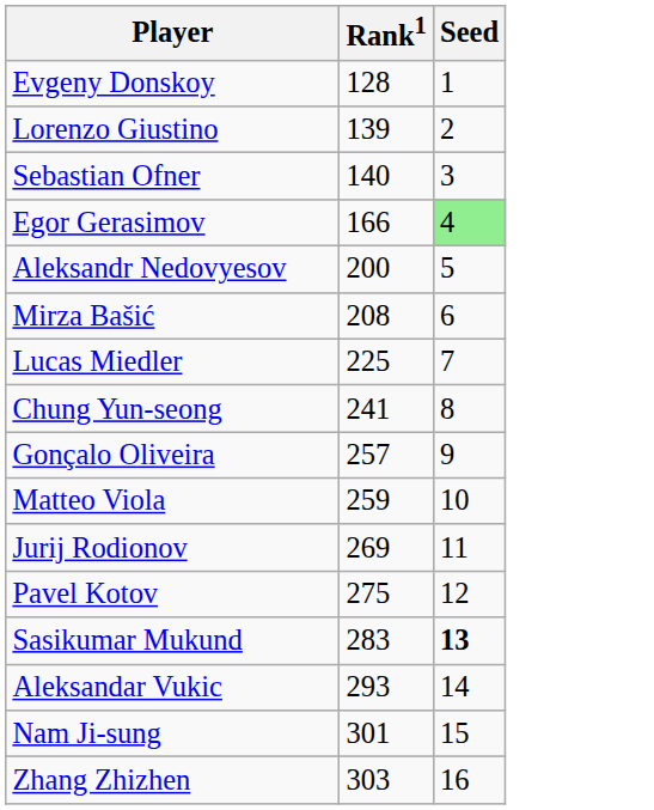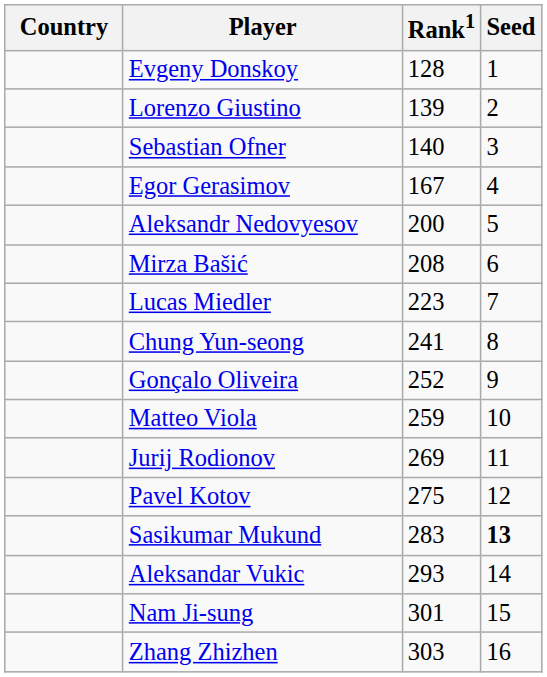 <table class="sortable wikitable">
 <tr>
+<th width="70">Country</th>
 <th width="175">Player</th>
 <th>Rank<sup>1</sup></th>
 <th>Seed</th>
 </tr>
 <tr>
+<td></td>
 <td><a href='#'>Evgeny Donskoy</a></td>
 <td>128</td>
 <td>1</td>
 </tr>
 <tr>
+<td></td>
 <td><a href='#'>Lorenzo Giustino</a></td>
 <td>139</td>
 <td>2</td>
 </tr>
 <tr>
+<td></td>
 <td><a href='#'>Sebastian Ofner</a></td>
 <td>140</td>
 <td>3</td>
 </tr>
 <tr>
+<td></td>
 <td><a href='#'>Egor Gerasimov</a></td>
-<td>166</td>
-<td style="background: lightgreen;">4</td>
+<td>167</td>
+<td>4</td>
 </tr>
 <tr>
+<td></td>
 <td><a href='#'>Aleksandr Nedovyesov</a></td>
 <td>200</td>
 <td>5</td>
 </tr>
 <tr>
+<td></td>
 <td><a href='#'>Mirza Bašić</a></td>
 <td>208</td>
 <td>6</td>
 </tr>
 <tr>
+<td></td>
 <td><a href='#'>Lucas Miedler</a></td>
-<td>225</td>
+<td>223</td>
 <td>7</td>
 </tr>
 <tr>
+<td></td>
 <td><a href='#'>Chung Yun-seong</a></td>
 <td>241</td>
 <td>8</td>
 </tr>
 <tr>
+<td></td>
 <td><a href='#'>Gonçalo Oliveira</a></td>
-<td>257</td>
+<td>252</td>
 <td>9</td>
 </tr>
 <tr>
+<td></td>
 <td><a href='#'>Matteo Viola</a></td>
 <td>259</td>
 <td>10</td>
 </tr>
 <tr>
+<td></td>
 <td><a href='#'>Jurij Rodionov</a></td>
 <td>269</td>
 <td>11</td>
 </tr>
 <tr>
+<td></td>
 <td><a href='#'>Pavel Kotov</a></td>
 <td>275</td>
 <td>12</td>
 </tr>
 <tr>
+<td></td>
 <td><a href='#'>Sasikumar Mukund</a></td>
 <td>283</td>
 <td><strong>13</strong></td>
 </tr>
 <tr>
+<td></td>
 <td><a href='#'>Aleksandar Vukic</a></td>
 <td>293</td>
 <td>14</td>
 </tr>
 <tr>
+<td></td>
 <td><a href='#'>Nam Ji-sung</a></td>
 <td>301</td>
 <td>15</td>
 </tr>
 <tr>
+<td></td>
 <td><a href='#'>Zhang Zhizhen</a></td>
 <td>303</td>
 <td>16</td>
 </tr>
 </table>
